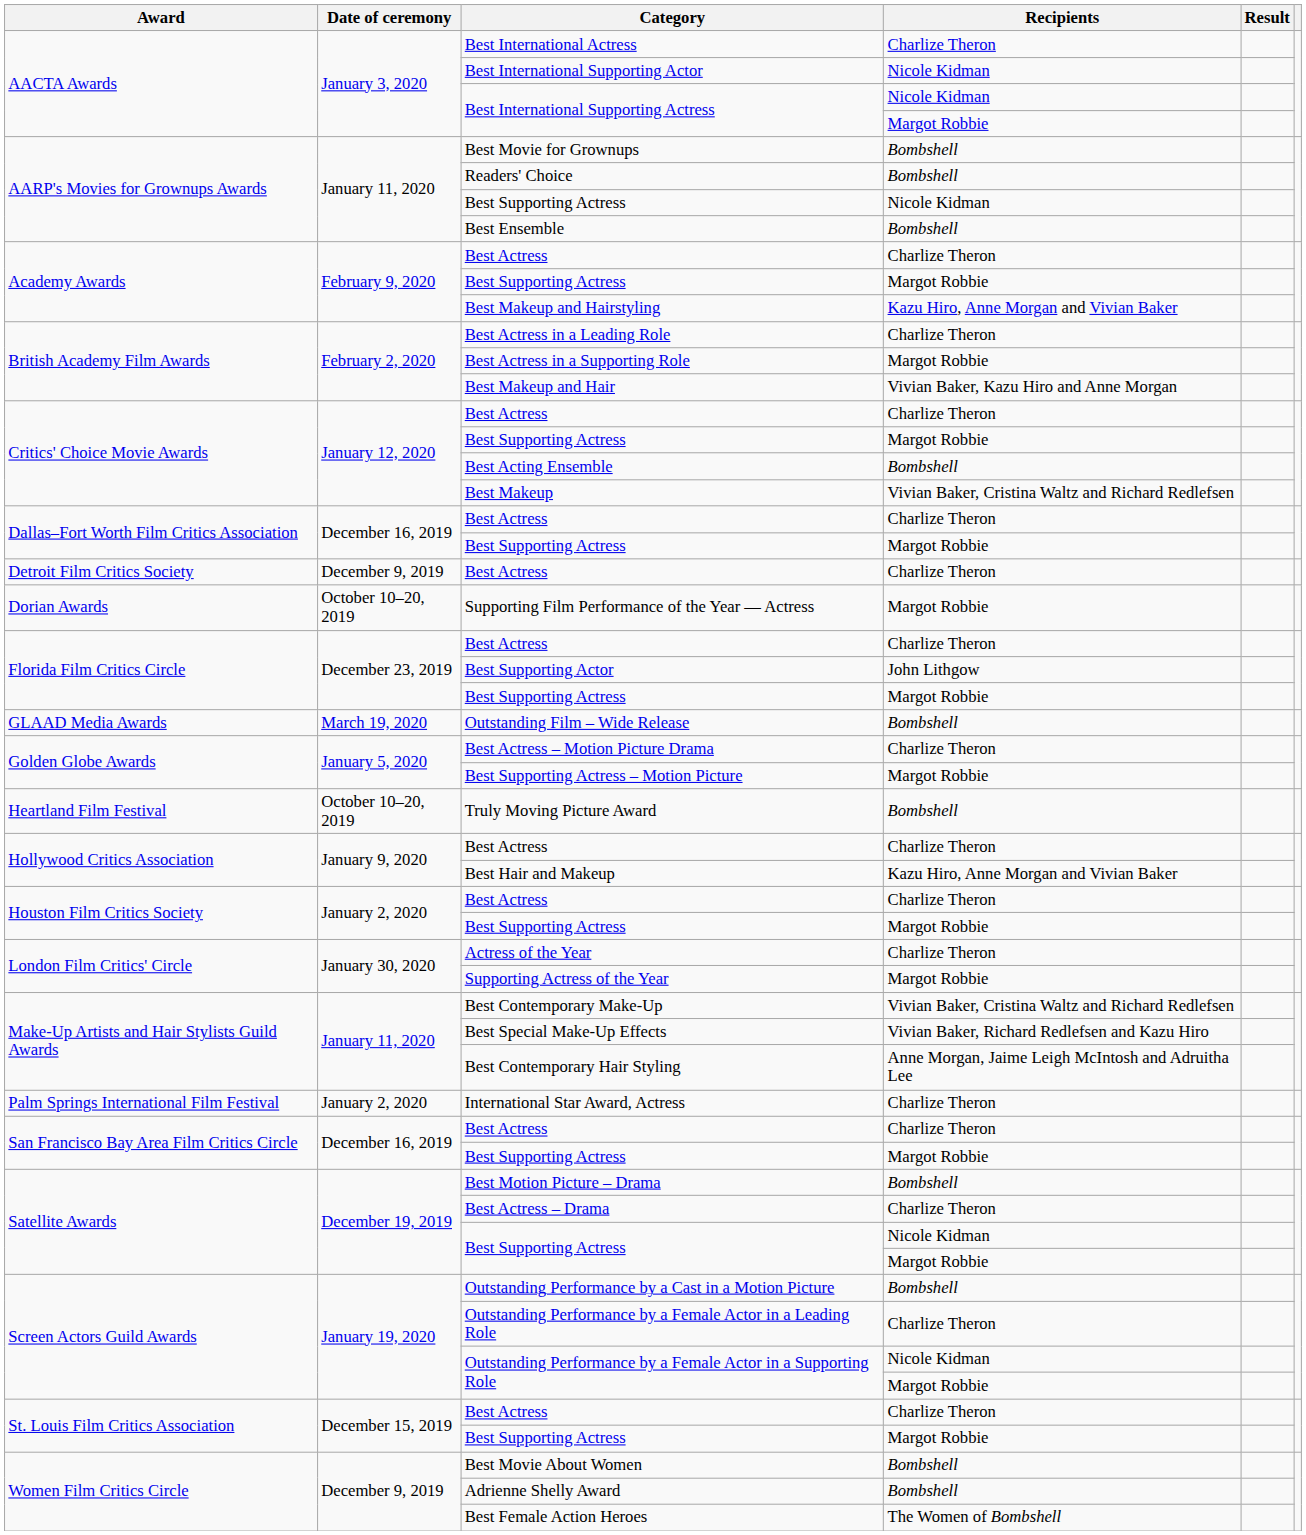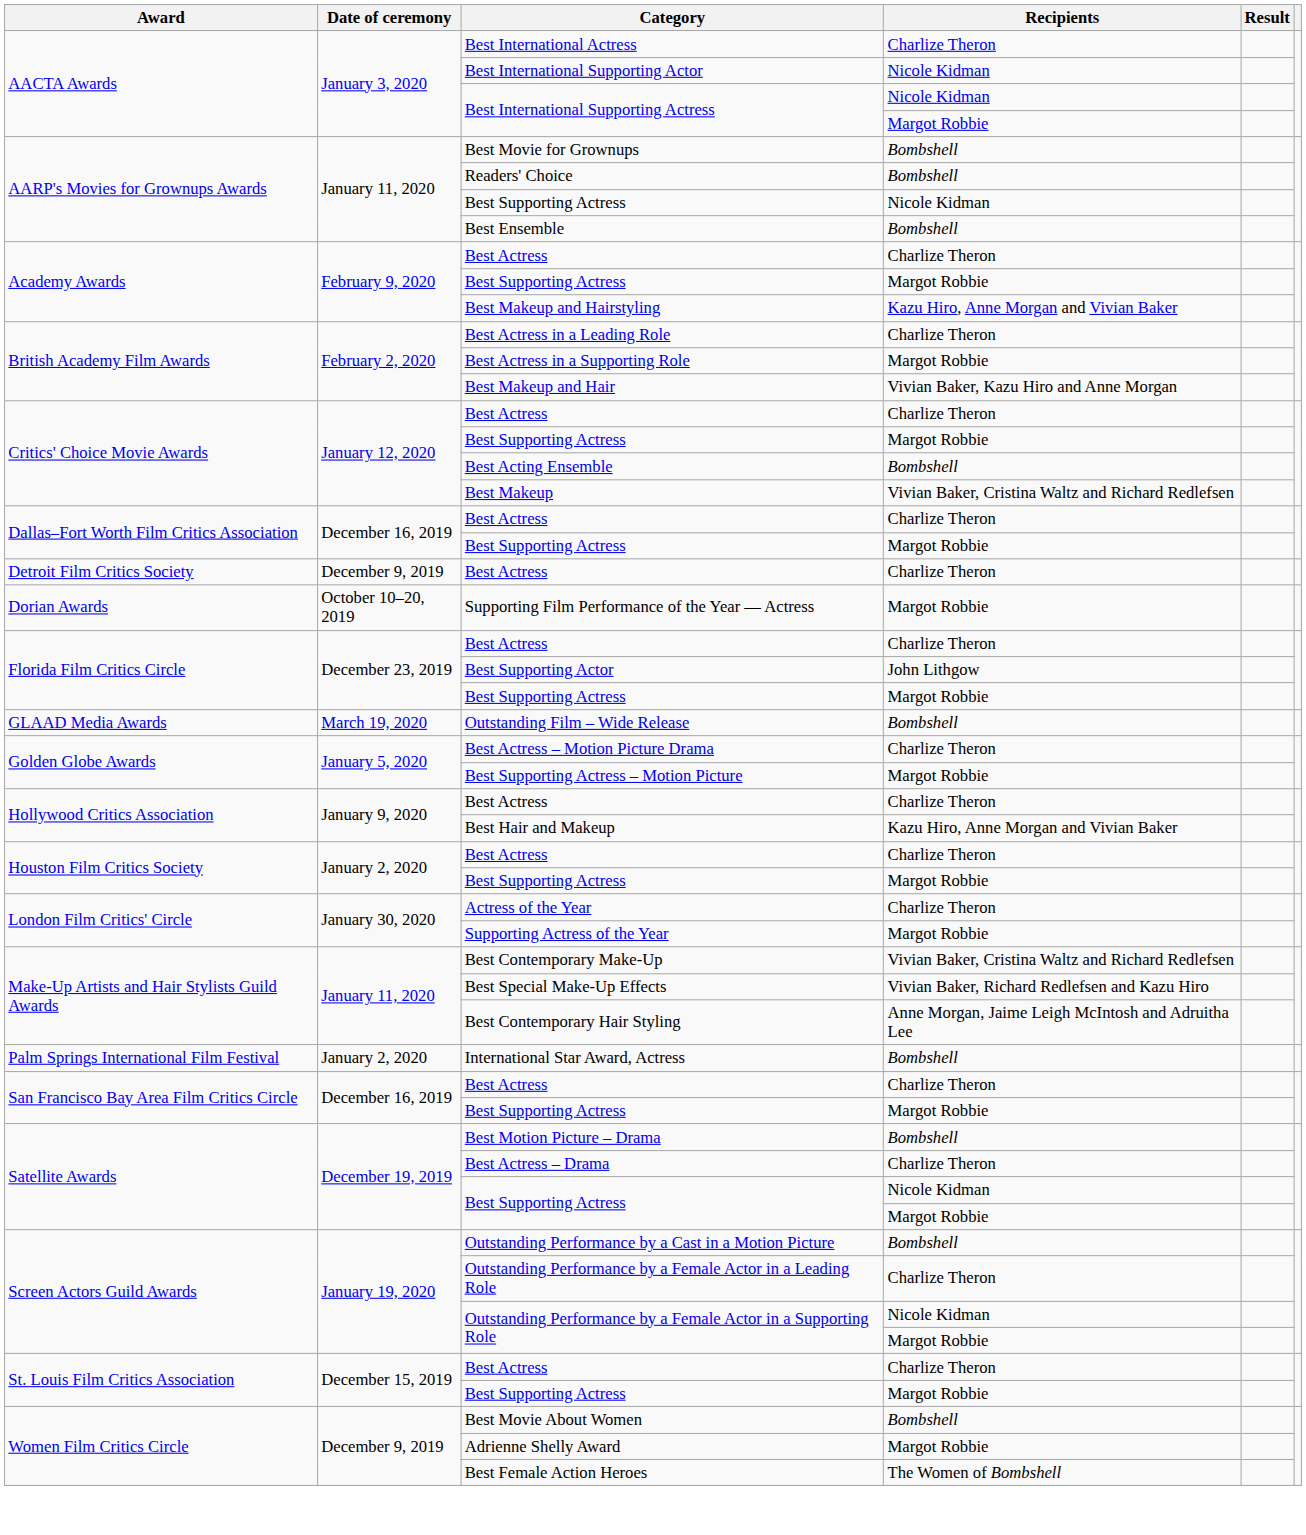 <table class="wikitable sortable plainrowheaders">
 <tr>
 <th scope="col">Award</th>
 <th scope="col">Date of ceremony</th>
 <th scope="col">Category</th>
 <th scope="col">Recipients</th>
 <th scope="col">Result</th>
 <th scope="col" class="unsortable"></th>
 </tr>
 <tr>
 <td rowspan="4"><a href='#'>AACTA Awards</a></td>
 <td rowspan="4"><a href='#'>January 3, 2020</a></td>
 <td><a href='#'>Best International Actress</a></td>
 <td><a href='#'>Charlize Theron</a></td>
 <td></td>
 <td rowspan="4" style="text-align:center;"></td>
 </tr>
 <tr>
 <td><a href='#'>Best International Supporting Actor</a></td>
 <td><a href='#'>Nicole Kidman</a></td>
 <td></td>
 </tr>
 <tr>
 <td rowspan="2"><a href='#'>Best International Supporting Actress</a></td>
 <td><a href='#'>Nicole Kidman</a></td>
 <td></td>
 </tr>
 <tr>
 <td><a href='#'>Margot Robbie</a></td>
 <td></td>
 </tr>
 <tr>
 <td rowspan="4"><a href='#'>AARP's Movies for Grownups Awards</a></td>
 <td rowspan="4">January 11, 2020</td>
 <td>Best Movie for Grownups</td>
 <td><em>Bombshell</em></td>
 <td></td>
 <td rowspan="4" style="text-align:center;"><br></td>
 </tr>
 <tr>
 <td>Readers' Choice</td>
 <td><em>Bombshell</em></td>
 <td></td>
 </tr>
 <tr>
 <td>Best Supporting Actress</td>
 <td>Nicole Kidman</td>
 <td></td>
 </tr>
 <tr>
 <td>Best Ensemble</td>
 <td><em>Bombshell</em></td>
 <td></td>
 </tr>
 <tr>
 <td rowspan="3"><a href='#'>Academy Awards</a></td>
 <td rowspan="3"><a href='#'>February 9, 2020</a></td>
 <td><a href='#'>Best Actress</a></td>
 <td>Charlize Theron</td>
 <td></td>
 <td rowspan="3" style="text-align:center;"></td>
 </tr>
 <tr>
 <td><a href='#'>Best Supporting Actress</a></td>
 <td>Margot Robbie</td>
 <td></td>
 </tr>
 <tr>
 <td><a href='#'>Best Makeup and Hairstyling</a></td>
 <td><a href='#'>Kazu Hiro</a>, <a href='#'>Anne Morgan</a> and <a href='#'>Vivian Baker</a></td>
 <td></td>
 </tr>
 <tr>
 <td rowspan="3"><a href='#'>British Academy Film Awards</a></td>
 <td rowspan="3"><a href='#'>February 2, 2020</a></td>
 <td><a href='#'>Best Actress in a Leading Role</a></td>
 <td>Charlize Theron</td>
 <td></td>
 <td rowspan="3" style="text-align:center;"></td>
 </tr>
 <tr>
 <td><a href='#'>Best Actress in a Supporting Role</a></td>
 <td>Margot Robbie</td>
 <td></td>
 </tr>
 <tr>
 <td><a href='#'>Best Makeup and Hair</a></td>
 <td>Vivian Baker, Kazu Hiro and Anne Morgan</td>
 <td></td>
 </tr>
 <tr>
 <td rowspan="4"><a href='#'>Critics' Choice Movie Awards</a></td>
 <td rowspan="4"><a href='#'>January 12, 2020</a></td>
 <td><a href='#'>Best Actress</a></td>
 <td>Charlize Theron</td>
 <td></td>
 <td rowspan="4" style="text-align:center;"></td>
 </tr>
 <tr>
 <td><a href='#'>Best Supporting Actress</a></td>
 <td>Margot Robbie</td>
 <td></td>
 </tr>
 <tr>
 <td><a href='#'>Best Acting Ensemble</a></td>
 <td><em>Bombshell</em></td>
 <td></td>
 </tr>
 <tr>
 <td><a href='#'>Best Makeup</a></td>
 <td>Vivian Baker, Cristina Waltz and Richard Redlefsen</td>
 <td></td>
 </tr>
 <tr>
 <td rowspan="2"><a href='#'>Dallas–Fort Worth Film Critics Association</a></td>
 <td rowspan="2">December 16, 2019</td>
 <td><a href='#'>Best Actress</a></td>
 <td>Charlize Theron</td>
 <td></td>
 <td rowspan="2" style="text-align:center;"></td>
 </tr>
 <tr>
 <td><a href='#'>Best Supporting Actress</a></td>
 <td>Margot Robbie</td>
 <td></td>
 </tr>
 <tr>
 <td><a href='#'>Detroit Film Critics Society</a></td>
 <td>December 9, 2019</td>
 <td><a href='#'>Best Actress</a></td>
 <td>Charlize Theron</td>
 <td></td>
 <td style="text-align:center;"></td>
 </tr>
 <tr>
 <td><a href='#'>Dorian Awards</a></td>
 <td>October 10–20, 2019</td>
 <td>Supporting Film Performance of the Year — Actress</td>
 <td>Margot Robbie</td>
 <td></td>
 <td style="text-align:center;"><br></td>
 </tr>
 <tr>
 <td rowspan="3"><a href='#'>Florida Film Critics Circle</a></td>
 <td rowspan="3">December 23, 2019</td>
 <td><a href='#'>Best Actress</a></td>
 <td>Charlize Theron</td>
 <td></td>
 <td rowspan="3" style="text-align:center;"></td>
 </tr>
 <tr>
 <td><a href='#'>Best Supporting Actor</a></td>
 <td>John Lithgow</td>
 <td></td>
 </tr>
 <tr>
 <td><a href='#'>Best Supporting Actress</a></td>
 <td>Margot Robbie</td>
 <td></td>
 </tr>
 <tr>
 <td><a href='#'>GLAAD Media Awards</a></td>
 <td><a href='#'>March 19, 2020</a></td>
 <td><a href='#'>Outstanding Film – Wide Release</a></td>
 <td><em>Bombshell</em></td>
 <td></td>
 <td style="text-align:center;"></td>
 </tr>
 <tr>
 <td rowspan="2"><a href='#'>Golden Globe Awards</a></td>
 <td rowspan="2"><a href='#'>January 5, 2020</a></td>
 <td><a href='#'>Best Actress – Motion Picture Drama</a></td>
 <td>Charlize Theron</td>
 <td></td>
 <td rowspan="2" style="text-align:center;"><br></td>
 </tr>
 <tr>
 <td><a href='#'>Best Supporting Actress – Motion Picture</a></td>
 <td>Margot Robbie</td>
 <td></td>
 </tr>
 <tr>
-<td><a href='#'>Heartland Film Festival</a></td>
-<td>October 10–20, 2019</td>
-<td>Truly Moving Picture Award</td>
-<td><em>Bombshell</em></td>
-<td></td>
-<td style="text-align:center;"></td>
-</tr>
-<tr>
 <td rowspan="2"><a href='#'>Hollywood Critics Association</a></td>
 <td rowspan="2">January 9, 2020</td>
 <td>Best Actress</td>
 <td>Charlize Theron</td>
 <td></td>
 <td rowspan="2" style="text-align:center;"><br></td>
 </tr>
 <tr>
 <td>Best Hair and Makeup</td>
 <td>Kazu Hiro, Anne Morgan and Vivian Baker</td>
 <td></td>
 </tr>
 <tr>
 <td rowspan="2"><a href='#'>Houston Film Critics Society</a></td>
 <td rowspan="2">January 2, 2020</td>
 <td><a href='#'>Best Actress</a></td>
 <td>Charlize Theron</td>
 <td></td>
 <td rowspan="2" style="text-align:center;"></td>
 </tr>
 <tr>
 <td><a href='#'>Best Supporting Actress</a></td>
 <td>Margot Robbie</td>
 <td></td>
 </tr>
 <tr>
 <td rowspan="2"><a href='#'>London Film Critics' Circle</a></td>
 <td rowspan="2">January 30, 2020</td>
 <td><a href='#'>Actress of the Year</a></td>
 <td>Charlize Theron</td>
 <td></td>
 <td rowspan="2" style="text-align:center;"></td>
 </tr>
 <tr>
 <td><a href='#'>Supporting Actress of the Year</a></td>
 <td>Margot Robbie</td>
 <td></td>
 </tr>
 <tr>
 <td rowspan="3"><a href='#'>Make-Up Artists and Hair Stylists Guild Awards</a></td>
 <td rowspan="3"><a href='#'>January 11, 2020</a></td>
 <td>Best Contemporary Make-Up</td>
 <td>Vivian Baker, Cristina Waltz and Richard Redlefsen</td>
 <td></td>
 <td rowspan="3" style="text-align:center;"></td>
 </tr>
 <tr>
 <td>Best Special Make-Up Effects</td>
 <td>Vivian Baker, Richard Redlefsen and Kazu Hiro</td>
 <td></td>
 </tr>
 <tr>
 <td>Best Contemporary Hair Styling</td>
 <td>Anne Morgan, Jaime Leigh McIntosh and Adruitha Lee</td>
 <td></td>
 </tr>
 <tr>
 <td><a href='#'>Palm Springs International Film Festival</a></td>
 <td>January 2, 2020</td>
 <td>International Star Award, Actress</td>
-<td>Charlize Theron</td>
+<td><em>Bombshell</em></td>
 <td></td>
 <td style="text-align:center;"></td>
 </tr>
 <tr>
 <td rowspan="2"><a href='#'>San Francisco Bay Area Film Critics Circle</a></td>
 <td rowspan="2">December 16, 2019</td>
 <td><a href='#'>Best Actress</a></td>
 <td>Charlize Theron</td>
 <td></td>
 <td rowspan="2" style="text-align:center;"></td>
 </tr>
 <tr>
 <td><a href='#'>Best Supporting Actress</a></td>
 <td>Margot Robbie</td>
 <td></td>
 </tr>
 <tr>
 <td rowspan="4"><a href='#'>Satellite Awards</a></td>
 <td rowspan="4"><a href='#'>December 19, 2019</a></td>
 <td><a href='#'>Best Motion Picture – Drama</a></td>
 <td><em>Bombshell</em></td>
 <td></td>
 <td rowspan="4" style="text-align:center;"></td>
 </tr>
 <tr>
 <td><a href='#'>Best Actress – Drama</a></td>
 <td>Charlize Theron</td>
 <td></td>
 </tr>
 <tr>
 <td rowspan="2"><a href='#'>Best Supporting Actress</a></td>
 <td>Nicole Kidman</td>
 <td></td>
 </tr>
 <tr>
 <td>Margot Robbie</td>
 <td></td>
 </tr>
 <tr>
 <td rowspan="4"><a href='#'>Screen Actors Guild Awards</a></td>
 <td rowspan="4"><a href='#'>January 19, 2020</a></td>
 <td><a href='#'>Outstanding Performance by a Cast in a Motion Picture</a></td>
 <td><em>Bombshell</em></td>
 <td></td>
 <td rowspan="4" style="text-align:center;"></td>
 </tr>
 <tr>
 <td><a href='#'>Outstanding Performance by a Female Actor in a Leading Role</a></td>
 <td>Charlize Theron</td>
 <td></td>
 </tr>
 <tr>
 <td rowspan="2"><a href='#'>Outstanding Performance by a Female Actor in a Supporting Role</a></td>
 <td>Nicole Kidman</td>
 <td></td>
 </tr>
 <tr>
 <td>Margot Robbie</td>
 <td></td>
 </tr>
 <tr>
 <td rowspan="2"><a href='#'>St. Louis Film Critics Association</a></td>
 <td rowspan="2">December 15, 2019</td>
 <td><a href='#'>Best Actress</a></td>
 <td>Charlize Theron</td>
 <td></td>
 <td rowspan="2" style="text-align:center;"></td>
 </tr>
 <tr>
 <td><a href='#'>Best Supporting Actress</a></td>
 <td>Margot Robbie</td>
 <td></td>
 </tr>
 <tr>
 <td rowspan="3"><a href='#'>Women Film Critics Circle</a></td>
 <td rowspan="3">December 9, 2019</td>
 <td>Best Movie About Women</td>
 <td><em>Bombshell</em></td>
 <td></td>
 <td rowspan="3" style="text-align:center;"></td>
 </tr>
 <tr>
 <td>Adrienne Shelly Award</td>
-<td><em>Bombshell</em></td>
+<td>Margot Robbie</td>
 <td></td>
 </tr>
 <tr>
 <td>Best Female Action Heroes</td>
 <td>The Women of <em>Bombshell</em></td>
 <td></td>
 </tr>
 <tr>
 </tr>
 </table>
